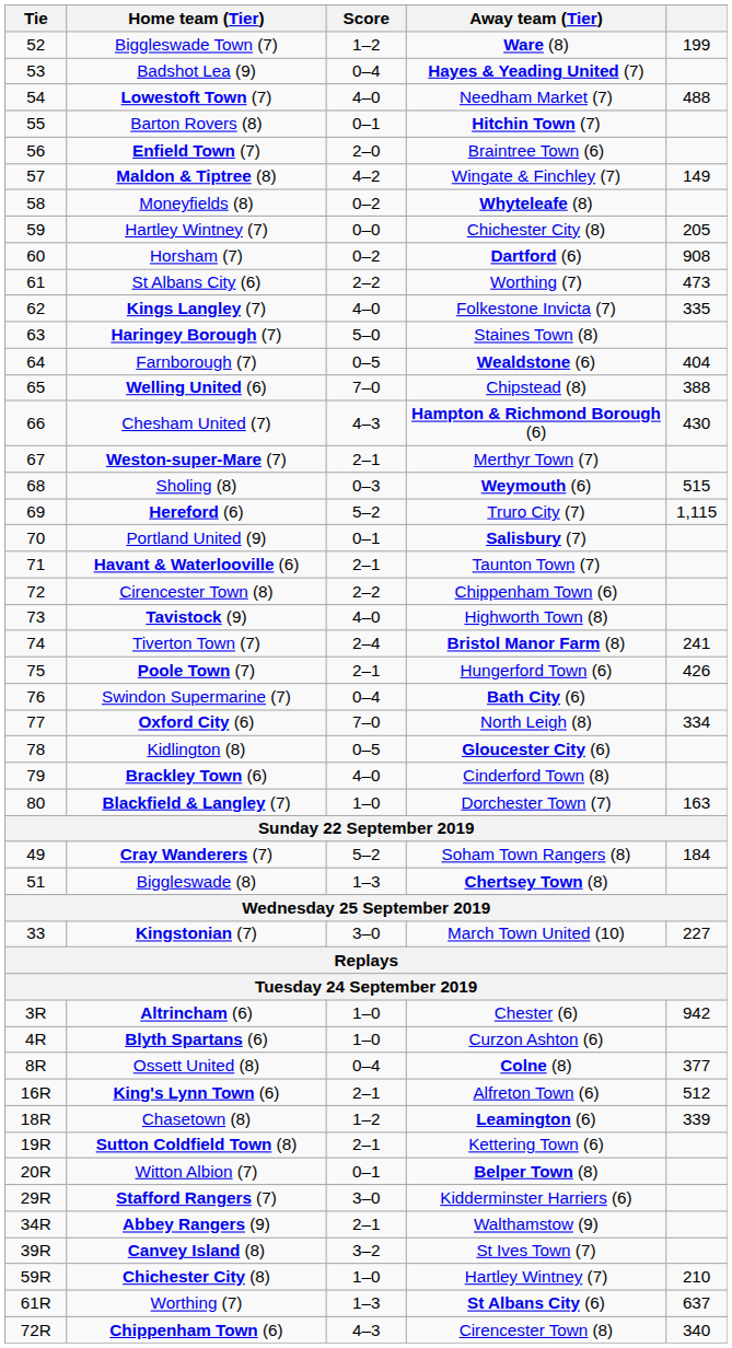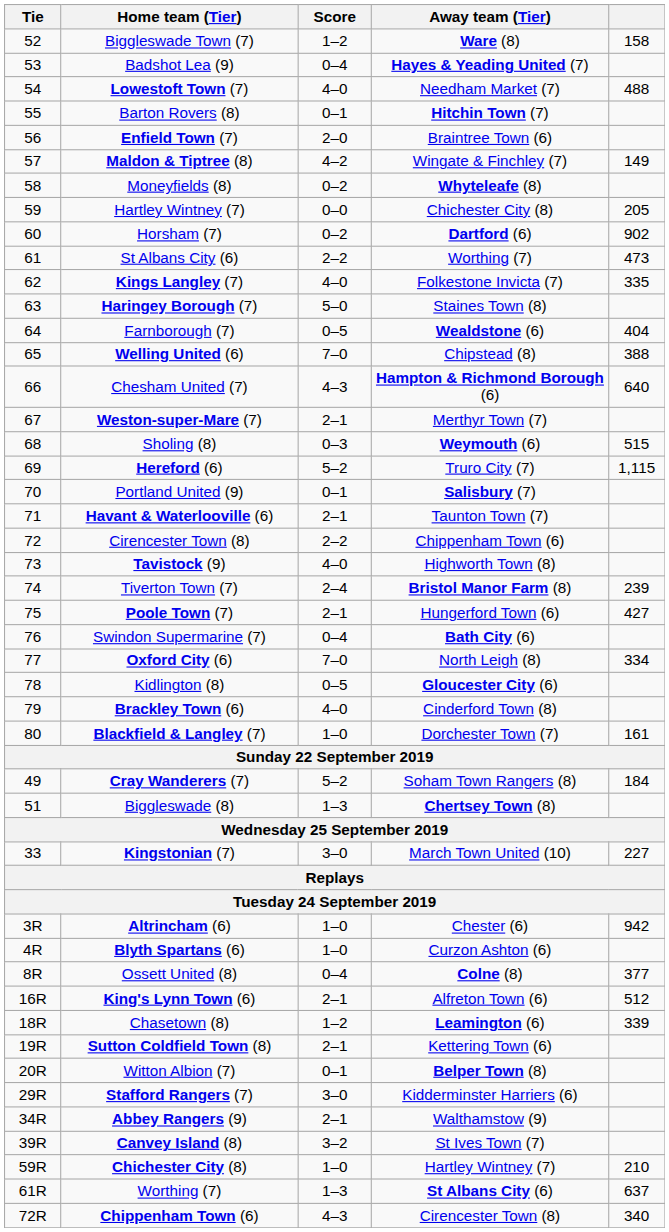 <table class="wikitable" style="text-align:center; font-size:90%; width:100%">
 <tr>
 <th scope="col" style="width:  8.43%;">Tie</th>
 <th scope="col" style="width: 35.29%;">Home team (<a href='#'>Tier</a>)</th>
 <th scope="col" style="width: 11.00%;">Score</th>
 <th scope="col" style="width: 35.29%;">Away team (<a href='#'>Tier</a>)</th>
 <th scope="col" style="width:  8.43%;"></th>
 </tr>
 <tr>
 <td>52</td>
 <td><a href='#'>Biggleswade Town</a> (7)</td>
 <td>1–2</td>
 <td><strong><a href='#'>Ware</a></strong> (8)</td>
-<td>199</td>
+<td>158</td>
 </tr>
 <tr>
 <td>53</td>
 <td><a href='#'>Badshot Lea</a> (9)</td>
 <td>0–4</td>
 <td><strong><a href='#'>Hayes & Yeading United</a></strong> (7)</td>
 <td></td>
 </tr>
 <tr>
 <td>54</td>
 <td><strong><a href='#'>Lowestoft Town</a></strong> (7)</td>
 <td>4–0</td>
 <td><a href='#'>Needham Market</a> (7)</td>
 <td>488</td>
 </tr>
 <tr>
 <td>55</td>
 <td><a href='#'>Barton Rovers</a> (8)</td>
 <td>0–1</td>
 <td><strong><a href='#'>Hitchin Town</a></strong> (7)</td>
 <td></td>
 </tr>
 <tr>
 <td>56</td>
 <td><strong><a href='#'>Enfield Town</a></strong> (7)</td>
 <td>2–0</td>
 <td><a href='#'>Braintree Town</a> (6)</td>
 <td></td>
 </tr>
 <tr>
 <td>57</td>
 <td><strong><a href='#'>Maldon & Tiptree</a></strong> (8)</td>
 <td>4–2</td>
 <td><a href='#'>Wingate & Finchley</a> (7)</td>
 <td>149</td>
 </tr>
 <tr>
 <td>58</td>
 <td><a href='#'>Moneyfields</a> (8)</td>
 <td>0–2</td>
 <td><strong><a href='#'>Whyteleafe</a></strong> (8)</td>
 <td></td>
 </tr>
 <tr>
 <td>59</td>
 <td><a href='#'>Hartley Wintney</a> (7)</td>
 <td>0–0</td>
 <td><a href='#'>Chichester City</a> (8)</td>
 <td>205</td>
 </tr>
 <tr>
 <td>60</td>
 <td><a href='#'>Horsham</a> (7)</td>
 <td>0–2</td>
 <td><strong><a href='#'>Dartford</a></strong> (6)</td>
-<td>908</td>
+<td>902</td>
 </tr>
 <tr>
 <td>61</td>
 <td><a href='#'>St Albans City</a> (6)</td>
 <td>2–2</td>
 <td><a href='#'>Worthing</a> (7)</td>
 <td>473</td>
 </tr>
 <tr>
 <td>62</td>
 <td><strong><a href='#'>Kings Langley</a></strong> (7)</td>
 <td>4–0</td>
 <td><a href='#'>Folkestone Invicta</a> (7)</td>
 <td>335</td>
 </tr>
 <tr>
 <td>63</td>
 <td><strong><a href='#'>Haringey Borough</a></strong> (7)</td>
 <td>5–0</td>
 <td><a href='#'>Staines Town</a> (8)</td>
 <td></td>
 </tr>
 <tr>
 <td>64</td>
 <td><a href='#'>Farnborough</a> (7)</td>
 <td>0–5</td>
 <td><strong><a href='#'>Wealdstone</a></strong> (6)</td>
 <td>404</td>
 </tr>
 <tr>
 <td>65</td>
 <td><strong><a href='#'>Welling United</a></strong> (6)</td>
 <td>7–0</td>
 <td><a href='#'>Chipstead</a> (8)</td>
 <td>388</td>
 </tr>
 <tr>
 <td>66</td>
 <td><a href='#'>Chesham United</a> (7)</td>
 <td>4–3 </td>
 <td><strong><a href='#'>Hampton & Richmond Borough</a></strong> (6)</td>
-<td>430</td>
+<td>640</td>
 </tr>
 <tr>
 <td>67</td>
 <td><strong><a href='#'>Weston-super-Mare</a></strong> (7)</td>
 <td>2–1</td>
 <td><a href='#'>Merthyr Town</a> (7)</td>
 <td></td>
 </tr>
 <tr>
 <td>68</td>
 <td><a href='#'>Sholing</a> (8)</td>
 <td>0–3</td>
 <td><strong><a href='#'>Weymouth</a></strong> (6)</td>
 <td>515</td>
 </tr>
 <tr>
 <td>69</td>
 <td><strong><a href='#'>Hereford</a></strong> (6)</td>
 <td>5–2</td>
 <td><a href='#'>Truro City</a> (7)</td>
 <td>1,115</td>
 </tr>
 <tr>
 <td>70</td>
 <td><a href='#'>Portland United</a> (9)</td>
 <td>0–1</td>
 <td><strong><a href='#'>Salisbury</a></strong> (7)</td>
 <td></td>
 </tr>
 <tr>
 <td>71</td>
 <td><strong><a href='#'>Havant & Waterlooville</a></strong> (6)</td>
 <td>2–1</td>
 <td><a href='#'>Taunton Town</a> (7)</td>
 <td></td>
 </tr>
 <tr>
 <td>72</td>
 <td><a href='#'>Cirencester Town</a> (8)</td>
 <td>2–2</td>
 <td><a href='#'>Chippenham Town</a> (6)</td>
 <td></td>
 </tr>
 <tr>
 <td>73</td>
 <td><strong><a href='#'>Tavistock</a></strong> (9)</td>
 <td>4–0</td>
 <td><a href='#'>Highworth Town</a> (8)</td>
 <td></td>
 </tr>
 <tr>
 <td>74</td>
 <td><a href='#'>Tiverton Town</a> (7)</td>
 <td>2–4</td>
 <td><strong><a href='#'>Bristol Manor Farm</a></strong> (8)</td>
-<td>241</td>
+<td>239</td>
 </tr>
 <tr>
 <td>75</td>
 <td><strong><a href='#'>Poole Town</a></strong> (7)</td>
 <td>2–1</td>
 <td><a href='#'>Hungerford Town</a> (6)</td>
-<td>426</td>
+<td>427</td>
 </tr>
 <tr>
 <td>76</td>
 <td><a href='#'>Swindon Supermarine</a> (7)</td>
 <td>0–4</td>
 <td><strong><a href='#'>Bath City</a></strong> (6)</td>
 <td></td>
 </tr>
 <tr>
 <td>77</td>
 <td><strong><a href='#'>Oxford City</a></strong> (6)</td>
 <td>7–0</td>
 <td><a href='#'>North Leigh</a> (8)</td>
 <td>334</td>
 </tr>
 <tr>
 <td>78</td>
 <td><a href='#'>Kidlington</a> (8)</td>
 <td>0–5</td>
 <td><strong><a href='#'>Gloucester City</a></strong> (6)</td>
 <td></td>
 </tr>
 <tr>
 <td>79</td>
 <td><strong><a href='#'>Brackley Town</a></strong> (6)</td>
 <td>4–0</td>
 <td><a href='#'>Cinderford Town</a> (8)</td>
 <td></td>
 </tr>
 <tr>
 <td>80</td>
 <td><strong><a href='#'>Blackfield & Langley</a></strong> (7)</td>
 <td>1–0</td>
 <td><a href='#'>Dorchester Town</a> (7)</td>
-<td>163</td>
+<td>161</td>
 </tr>
 <tr>
 <th colspan="5"><strong>Sunday 22 September 2019</strong></th>
 </tr>
 <tr>
 <td>49</td>
 <td><strong><a href='#'>Cray Wanderers</a></strong> (7)</td>
 <td>5–2</td>
 <td><a href='#'>Soham Town Rangers</a> (8)</td>
 <td>184</td>
 </tr>
 <tr>
 <td>51</td>
 <td><a href='#'>Biggleswade</a> (8)</td>
 <td>1–3</td>
 <td><strong><a href='#'>Chertsey Town</a></strong> (8)</td>
 <td></td>
 </tr>
 <tr>
 <th colspan="5"><strong>Wednesday 25 September 2019</strong></th>
 </tr>
 <tr>
 <td>33</td>
 <td><strong><a href='#'>Kingstonian</a></strong> (7)</td>
 <td>3–0</td>
 <td><a href='#'>March Town United</a> (10)</td>
 <td>227</td>
 </tr>
 <tr>
 <th colspan="5"><strong>Replays</strong></th>
 </tr>
 <tr>
 <th colspan="5"><strong>Tuesday 24 September 2019</strong></th>
 </tr>
 <tr>
 <td>3R</td>
 <td><strong><a href='#'>Altrincham</a></strong> (6)</td>
 <td>1–0</td>
 <td><a href='#'>Chester</a> (6)</td>
 <td>942</td>
 </tr>
 <tr>
 <td>4R</td>
 <td><strong><a href='#'>Blyth Spartans</a></strong> (6)</td>
 <td>1–0</td>
 <td><a href='#'>Curzon Ashton</a> (6)</td>
 <td></td>
 </tr>
 <tr>
 <td>8R</td>
 <td><a href='#'>Ossett United</a> (8)</td>
 <td>0–4</td>
 <td><strong><a href='#'>Colne</a></strong> (8)</td>
 <td>377</td>
 </tr>
 <tr>
 <td>16R</td>
 <td><strong><a href='#'>King's Lynn Town</a></strong> (6)</td>
 <td>2–1</td>
 <td><a href='#'>Alfreton Town</a> (6)</td>
 <td>512</td>
 </tr>
 <tr>
 <td>18R</td>
 <td><a href='#'>Chasetown</a> (8)</td>
 <td>1–2 </td>
 <td><strong><a href='#'>Leamington</a></strong> (6)</td>
 <td>339</td>
 </tr>
 <tr>
 <td>19R</td>
 <td><strong><a href='#'>Sutton Coldfield Town</a></strong> (8)</td>
 <td>2–1</td>
 <td><a href='#'>Kettering Town</a> (6)</td>
 <td></td>
 </tr>
 <tr>
 <td>20R</td>
 <td><a href='#'>Witton Albion</a> (7)</td>
 <td>0–1 </td>
 <td><strong><a href='#'>Belper Town</a></strong> (8)</td>
 <td></td>
 </tr>
 <tr>
 <td>29R</td>
 <td><strong><a href='#'>Stafford Rangers</a></strong> (7)</td>
 <td>3–0</td>
 <td><a href='#'>Kidderminster Harriers</a> (6)</td>
 <td></td>
 </tr>
 <tr>
 <td>34R</td>
 <td><strong><a href='#'>Abbey Rangers</a></strong> (9)</td>
 <td>2–1</td>
 <td><a href='#'>Walthamstow</a> (9)</td>
 <td></td>
 </tr>
 <tr>
 <td>39R</td>
 <td><strong><a href='#'>Canvey Island</a></strong> (8)</td>
 <td>3–2 </td>
 <td><a href='#'>St Ives Town</a> (7)</td>
 <td></td>
 </tr>
 <tr>
 <td>59R</td>
 <td><strong><a href='#'>Chichester City</a></strong> (8)</td>
 <td>1–0</td>
 <td><a href='#'>Hartley Wintney</a> (7)</td>
 <td>210</td>
 </tr>
 <tr>
 <td>61R</td>
 <td><a href='#'>Worthing</a> (7)</td>
 <td>1–3</td>
 <td><strong><a href='#'>St Albans City</a></strong> (6)</td>
 <td>637</td>
 </tr>
 <tr>
 <td>72R</td>
 <td><strong><a href='#'>Chippenham Town</a></strong> (6)</td>
 <td>4–3 </td>
 <td><a href='#'>Cirencester Town</a> (8)</td>
 <td>340</td>
 </tr>
 </table>
